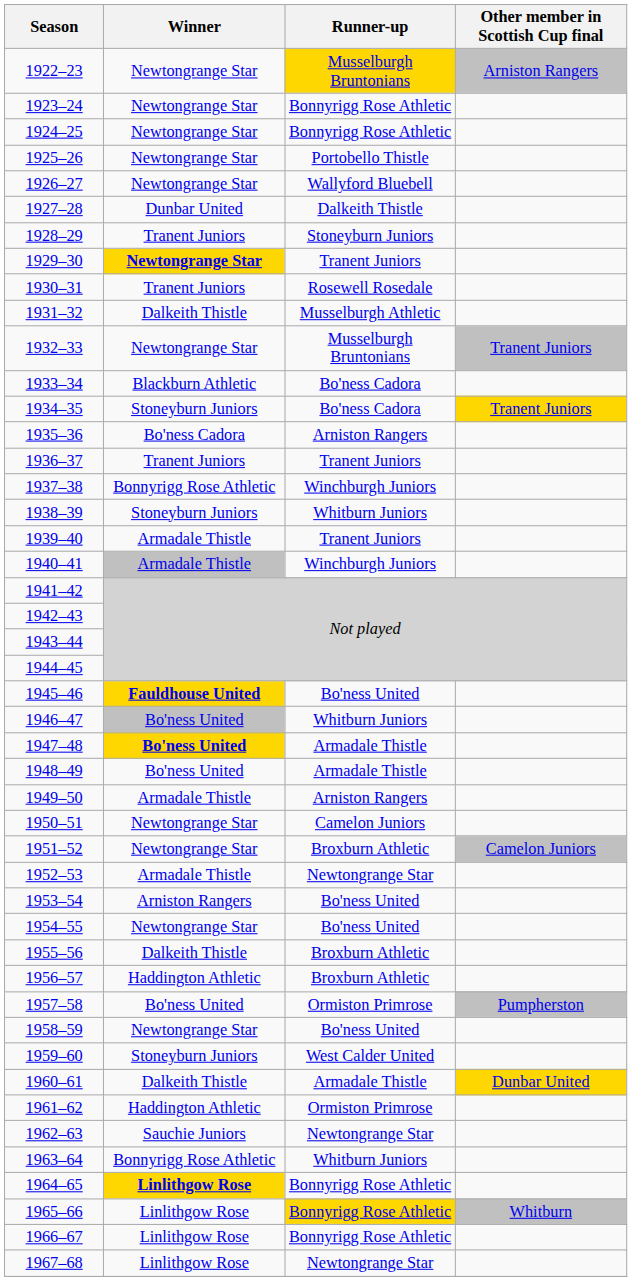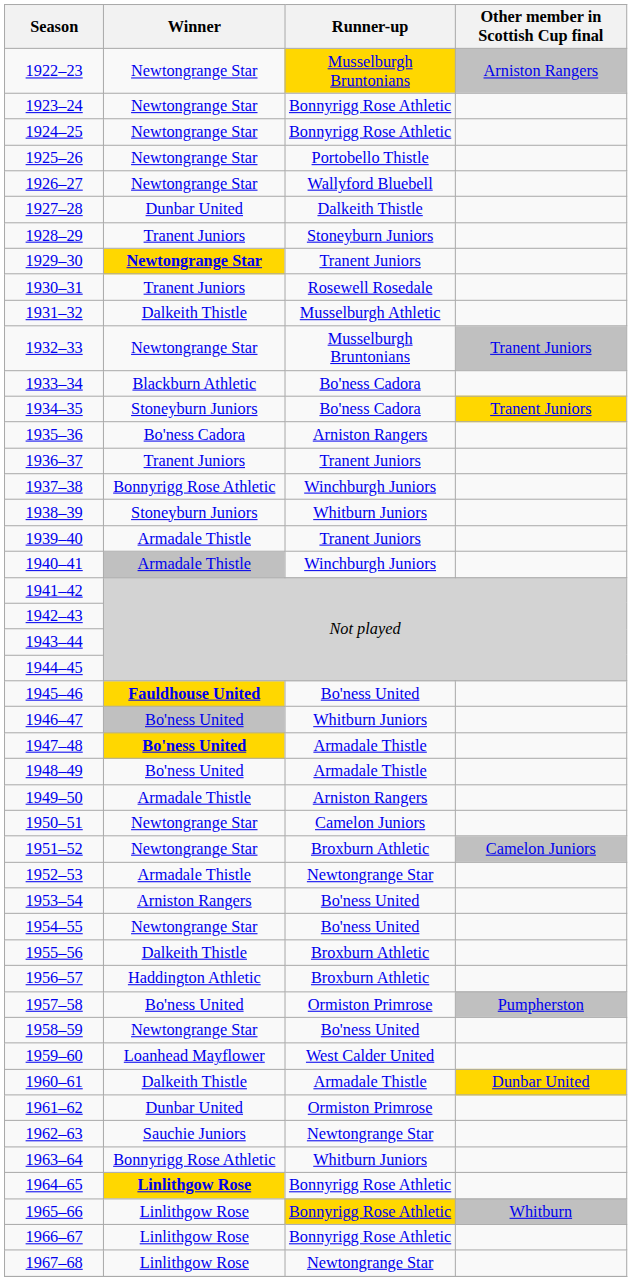 <table class="wikitable sortable" style="text-align: center;">
 <tr>
 <th width=90>Season</th>
 <th width=170>Winner</th>
 <th width=160>Runner-up</th>
 <th width=160>Other member in Scottish Cup final</th>
 </tr>
 <tr>
 <td><a href='#'>1922–23</a></td>
 <td><a href='#'>Newtongrange Star</a></td>
 <td bgcolor=gold><a href='#'>Musselburgh Bruntonians</a></td>
 <td bgcolor=silver><a href='#'>Arniston Rangers</a></td>
 </tr>
 <tr>
 <td><a href='#'>1923–24</a></td>
 <td><a href='#'>Newtongrange Star</a> </td>
 <td><a href='#'>Bonnyrigg Rose Athletic</a></td>
 <td></td>
 </tr>
 <tr>
 <td><a href='#'>1924–25</a></td>
 <td><a href='#'>Newtongrange Star</a></td>
 <td><a href='#'>Bonnyrigg Rose Athletic</a></td>
 <td></td>
 </tr>
 <tr>
 <td><a href='#'>1925–26</a></td>
 <td><a href='#'>Newtongrange Star</a> </td>
 <td><a href='#'>Portobello Thistle</a></td>
 <td></td>
 </tr>
 <tr>
 <td><a href='#'>1926–27</a></td>
 <td><a href='#'>Newtongrange Star</a></td>
 <td><a href='#'>Wallyford Bluebell</a></td>
 <td></td>
 </tr>
 <tr>
 <td><a href='#'>1927–28</a></td>
 <td><a href='#'>Dunbar United</a></td>
 <td><a href='#'>Dalkeith Thistle</a></td>
 <td></td>
 </tr>
 <tr>
 <td><a href='#'>1928–29</a></td>
 <td><a href='#'>Tranent Juniors</a></td>
 <td><a href='#'>Stoneyburn Juniors</a></td>
 <td></td>
 </tr>
 <tr>
 <td><a href='#'>1929–30</a></td>
 <td bgcolor=gold><strong><a href='#'>Newtongrange Star</a></strong></td>
 <td><a href='#'>Tranent Juniors</a></td>
 <td></td>
 </tr>
 <tr>
 <td><a href='#'>1930–31</a></td>
 <td><a href='#'>Tranent Juniors</a></td>
 <td><a href='#'>Rosewell Rosedale</a></td>
 <td></td>
 </tr>
 <tr>
 <td><a href='#'>1931–32</a></td>
 <td><a href='#'>Dalkeith Thistle</a></td>
 <td><a href='#'>Musselburgh Athletic</a></td>
 <td></td>
 </tr>
 <tr>
 <td><a href='#'>1932–33</a></td>
 <td><a href='#'>Newtongrange Star</a></td>
 <td><a href='#'>Musselburgh Bruntonians</a></td>
 <td bgcolor=silver><a href='#'>Tranent Juniors</a></td>
 </tr>
 <tr>
 <td><a href='#'>1933–34</a></td>
 <td><a href='#'>Blackburn Athletic</a></td>
 <td><a href='#'>Bo'ness Cadora</a></td>
 <td></td>
 </tr>
 <tr>
 <td><a href='#'>1934–35</a></td>
 <td><a href='#'>Stoneyburn Juniors</a></td>
 <td><a href='#'>Bo'ness Cadora</a></td>
 <td bgcolor=gold><a href='#'>Tranent Juniors</a></td>
 </tr>
 <tr>
 <td><a href='#'>1935–36</a></td>
 <td><a href='#'>Bo'ness Cadora</a></td>
 <td><a href='#'>Arniston Rangers</a></td>
 <td></td>
 </tr>
 <tr>
 <td><a href='#'>1936–37</a></td>
 <td><a href='#'>Tranent Juniors</a></td>
 <td><a href='#'>Tranent Juniors</a></td>
 <td></td>
 </tr>
 <tr>
 <td><a href='#'>1937–38</a></td>
 <td><a href='#'>Bonnyrigg Rose Athletic</a></td>
 <td><a href='#'>Winchburgh Juniors</a></td>
 <td></td>
 </tr>
 <tr>
 <td><a href='#'>1938–39</a></td>
 <td><a href='#'>Stoneyburn Juniors</a></td>
 <td><a href='#'>Whitburn Juniors</a></td>
 <td></td>
 </tr>
 <tr>
 <td><a href='#'>1939–40</a></td>
 <td><a href='#'>Armadale Thistle</a></td>
 <td><a href='#'>Tranent Juniors</a></td>
 <td></td>
 </tr>
 <tr>
 <td><a href='#'>1940–41</a></td>
 <td bgcolor=silver><a href='#'>Armadale Thistle</a></td>
 <td><a href='#'>Winchburgh Juniors</a></td>
 <td></td>
 </tr>
 <tr>
 <td><a href='#'>1941–42</a></td>
 <td colspan=3 rowspan=4 bgcolor=lightgrey><em>Not played</em></td>
 </tr>
 <tr>
 <td><a href='#'>1942–43</a></td>
 </tr>
 <tr>
 <td><a href='#'>1943–44</a></td>
 </tr>
 <tr>
 <td><a href='#'>1944–45</a></td>
 </tr>
 <tr>
 <td><a href='#'>1945–46</a></td>
 <td bgcolor=gold><strong><a href='#'>Fauldhouse United</a></strong></td>
 <td><a href='#'>Bo'ness United</a></td>
 <td></td>
 </tr>
 <tr>
 <td><a href='#'>1946–47</a></td>
 <td bgcolor=silver><a href='#'>Bo'ness United</a></td>
 <td><a href='#'>Whitburn Juniors</a></td>
 <td></td>
 </tr>
 <tr>
 <td><a href='#'>1947–48</a></td>
 <td bgcolor=gold><strong><a href='#'>Bo'ness United</a></strong></td>
 <td><a href='#'>Armadale Thistle</a></td>
 <td></td>
 </tr>
 <tr>
 <td><a href='#'>1948–49</a></td>
 <td><a href='#'>Bo'ness United</a></td>
 <td><a href='#'>Armadale Thistle</a></td>
 <td></td>
 </tr>
 <tr>
 <td><a href='#'>1949–50</a></td>
 <td><a href='#'>Armadale Thistle</a></td>
 <td><a href='#'>Arniston Rangers</a></td>
 <td></td>
 </tr>
 <tr>
 <td><a href='#'>1950–51</a></td>
 <td><a href='#'>Newtongrange Star</a></td>
 <td><a href='#'>Camelon Juniors</a></td>
 <td></td>
 </tr>
 <tr>
 <td><a href='#'>1951–52</a></td>
 <td><a href='#'>Newtongrange Star</a></td>
 <td><a href='#'>Broxburn Athletic</a></td>
 <td bgcolor=silver><a href='#'>Camelon Juniors</a></td>
 </tr>
 <tr>
 <td><a href='#'>1952–53</a></td>
 <td><a href='#'>Armadale Thistle</a></td>
 <td><a href='#'>Newtongrange Star</a></td>
 <td></td>
 </tr>
 <tr>
 <td><a href='#'>1953–54</a></td>
 <td><a href='#'>Arniston Rangers</a></td>
 <td><a href='#'>Bo'ness United</a></td>
 <td></td>
 </tr>
 <tr>
 <td><a href='#'>1954–55</a></td>
 <td><a href='#'>Newtongrange Star</a></td>
 <td><a href='#'>Bo'ness United</a></td>
 <td></td>
 </tr>
 <tr>
 <td><a href='#'>1955–56</a></td>
 <td><a href='#'>Dalkeith Thistle</a></td>
 <td><a href='#'>Broxburn Athletic</a></td>
 <td></td>
 </tr>
 <tr>
 <td><a href='#'>1956–57</a></td>
 <td><a href='#'>Haddington Athletic</a></td>
 <td><a href='#'>Broxburn Athletic</a></td>
 <td></td>
 </tr>
 <tr>
 <td><a href='#'>1957–58</a></td>
 <td><a href='#'>Bo'ness United</a></td>
 <td><a href='#'>Ormiston Primrose</a></td>
 <td bgcolor=silver><a href='#'>Pumpherston</a></td>
 </tr>
 <tr>
 <td><a href='#'>1958–59</a></td>
 <td><a href='#'>Newtongrange Star</a></td>
 <td><a href='#'>Bo'ness United</a></td>
 <td></td>
 </tr>
 <tr>
 <td><a href='#'>1959–60</a></td>
-<td><a href='#'>Stoneyburn Juniors</a></td>
+<td><a href='#'>Loanhead Mayflower</a></td>
 <td><a href='#'>West Calder United</a></td>
 <td></td>
 </tr>
 <tr>
 <td><a href='#'>1960–61</a></td>
 <td><a href='#'>Dalkeith Thistle</a></td>
 <td><a href='#'>Armadale Thistle</a></td>
 <td bgcolor=gold><a href='#'>Dunbar United</a></td>
 </tr>
 <tr>
 <td><a href='#'>1961–62</a></td>
-<td><a href='#'>Haddington Athletic</a></td>
+<td><a href='#'>Dunbar United</a></td>
 <td><a href='#'>Ormiston Primrose</a></td>
 <td></td>
 </tr>
 <tr>
 <td><a href='#'>1962–63</a></td>
 <td><a href='#'>Sauchie Juniors</a></td>
 <td><a href='#'>Newtongrange Star</a></td>
 <td></td>
 </tr>
 <tr>
 <td><a href='#'>1963–64</a></td>
 <td><a href='#'>Bonnyrigg Rose Athletic</a></td>
 <td><a href='#'>Whitburn Juniors</a></td>
 <td></td>
 </tr>
 <tr>
 <td><a href='#'>1964–65</a></td>
 <td bgcolor=gold><strong><a href='#'>Linlithgow Rose</a></strong></td>
 <td><a href='#'>Bonnyrigg Rose Athletic</a></td>
 <td></td>
 </tr>
 <tr>
 <td><a href='#'>1965–66</a></td>
 <td><a href='#'>Linlithgow Rose</a></td>
 <td bgcolor=gold><a href='#'>Bonnyrigg Rose Athletic</a></td>
 <td bgcolor=silver><a href='#'>Whitburn</a></td>
 </tr>
 <tr>
 <td><a href='#'>1966–67</a></td>
 <td><a href='#'>Linlithgow Rose</a></td>
 <td><a href='#'>Bonnyrigg Rose Athletic</a></td>
 <td></td>
 </tr>
 <tr>
 <td><a href='#'>1967–68</a></td>
 <td><a href='#'>Linlithgow Rose</a></td>
 <td><a href='#'>Newtongrange Star</a></td>
 <td></td>
 </tr>
 <tr>
 </tr>
 </table>
